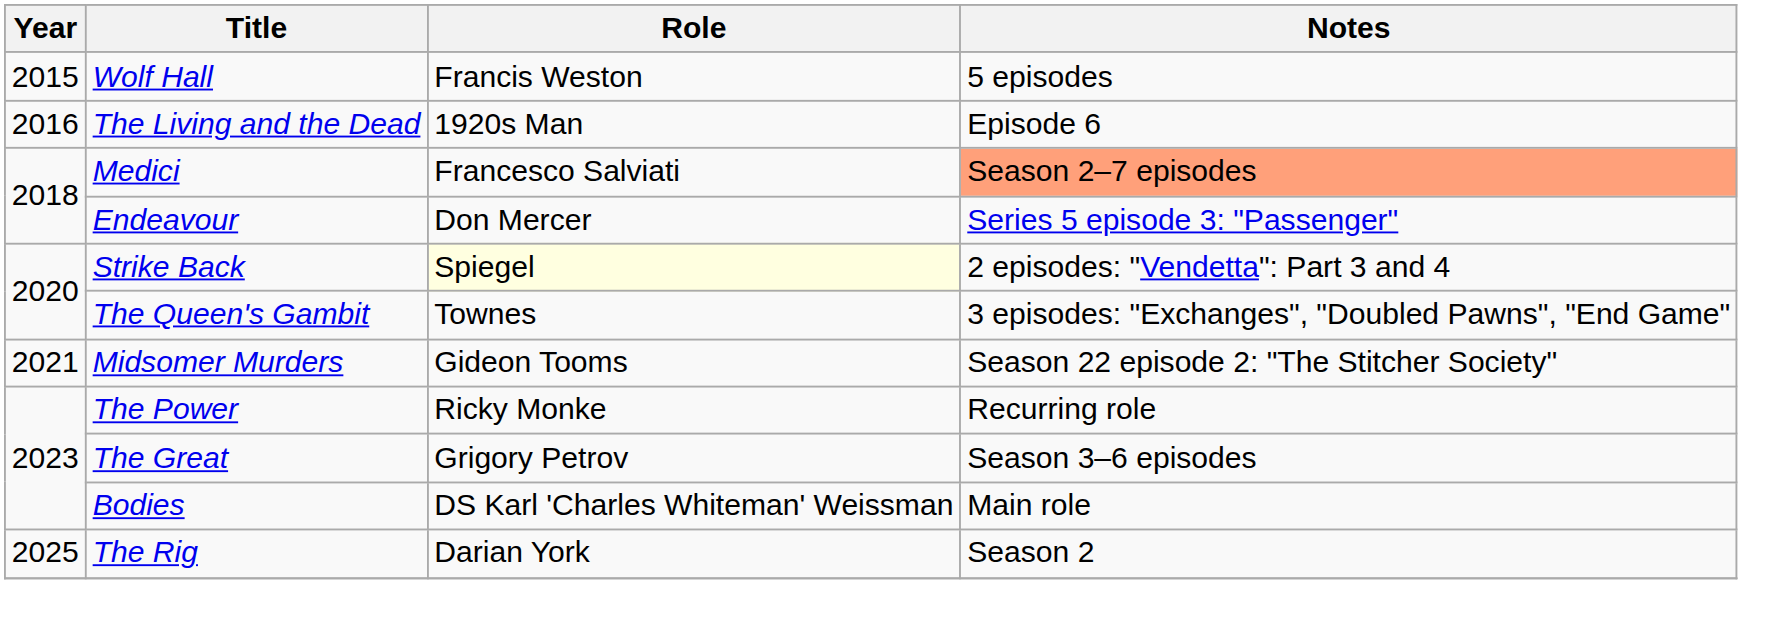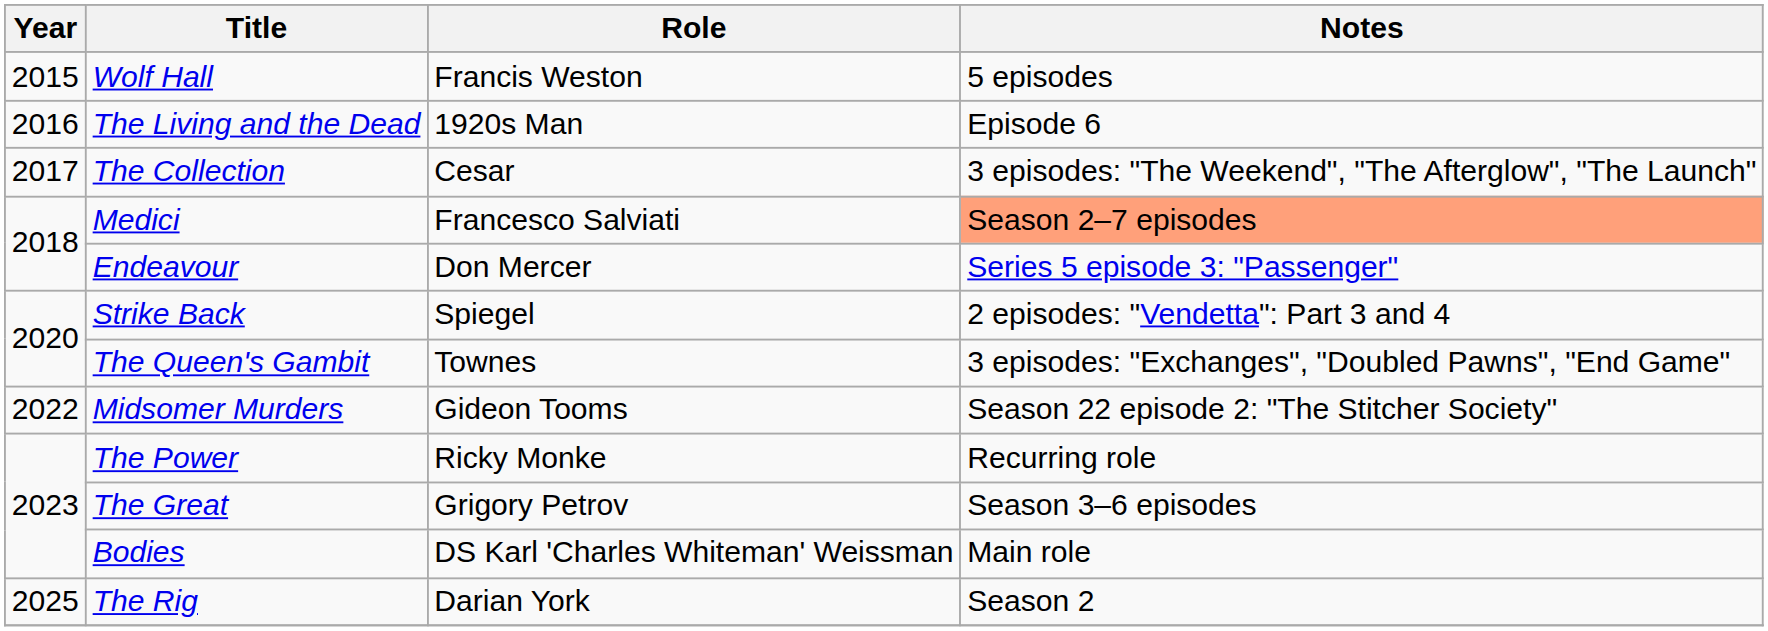 <table class=" wikitable sortable">
 <tr>
 <th>Year</th>
 <th>Title</th>
 <th>Role</th>
 <th>Notes</th>
 </tr>
 <tr>
 <td>2015</td>
 <td><em> <a href='#'>Wolf Hall</a> </em></td>
 <td>Francis Weston</td>
 <td>5 episodes</td>
 </tr>
 <tr>
 <td>2016</td>
 <td><em> <a href='#'>The Living and the Dead</a> </em></td>
 <td>1920s Man</td>
 <td>Episode 6</td>
 </tr>
 <tr>
+<td>2017</td>
+<td><em> <a href='#'>The Collection</a> </em></td>
+<td>Cesar</td>
+<td>3 episodes: "The Weekend", "The Afterglow", "The Launch"</td>
+</tr>
+<tr>
 <td rowspan="2">2018</td>
 <td><em> <a href='#'>Medici</a> </em></td>
 <td>Francesco Salviati</td>
 <td style="background: lightsalmon;">Season 2–7 episodes</td>
 </tr>
 <tr>
 <td><em> <a href='#'>Endeavour</a> </em></td>
 <td>Don Mercer</td>
 <td><a href='#'>Series 5 episode 3: "Passenger"</a></td>
 </tr>
 <tr>
 <td rowspan="2">2020</td>
 <td><em> <a href='#'>Strike Back</a> </em></td>
-<td style="background: lightyellow;">Spiegel</td>
+<td>Spiegel</td>
 <td>2 episodes: "<a href='#'>Vendetta</a>": Part 3 and 4</td>
 </tr>
 <tr>
 <td><em> <a href='#'>The Queen's Gambit</a> </em></td>
 <td>Townes</td>
 <td>3 episodes: "Exchanges", "Doubled Pawns", "End Game"</td>
 </tr>
 <tr>
-<td>2021</td>
+<td>2022</td>
 <td><em> <a href='#'>Midsomer Murders</a> </em> </td>
 <td>Gideon Tooms</td>
 <td>Season 22 episode 2: "The Stitcher Society"</td>
 </tr>
 <tr>
 <td rowspan="3">2023</td>
 <td><em><a href='#'>The Power</a></em></td>
 <td>Ricky Monke</td>
 <td>Recurring role</td>
 </tr>
 <tr>
 <td><em><a href='#'>The Great</a></em></td>
 <td>Grigory Petrov</td>
 <td>Season 3–6 episodes</td>
 </tr>
 <tr>
 <td><em><a href='#'>Bodies</a></em></td>
 <td>DS Karl 'Charles Whiteman' Weissman</td>
 <td>Main role</td>
 </tr>
 <tr>
 <td>2025</td>
 <td><em><a href='#'>The Rig</a></em></td>
 <td>Darian York</td>
 <td>Season 2</td>
 </tr>
 <tr>
 </tr>
 </table>
